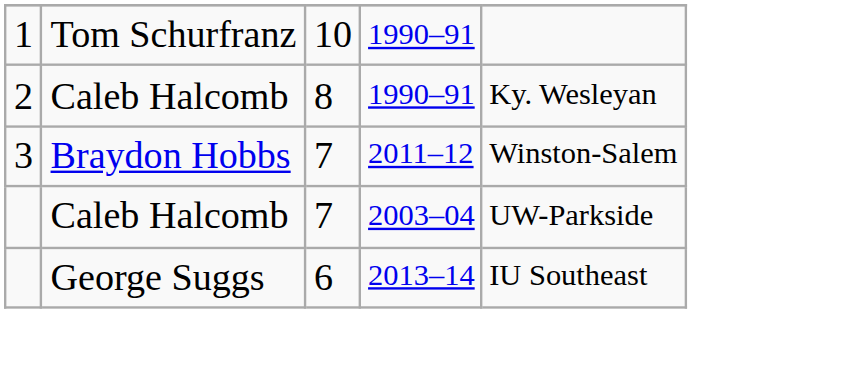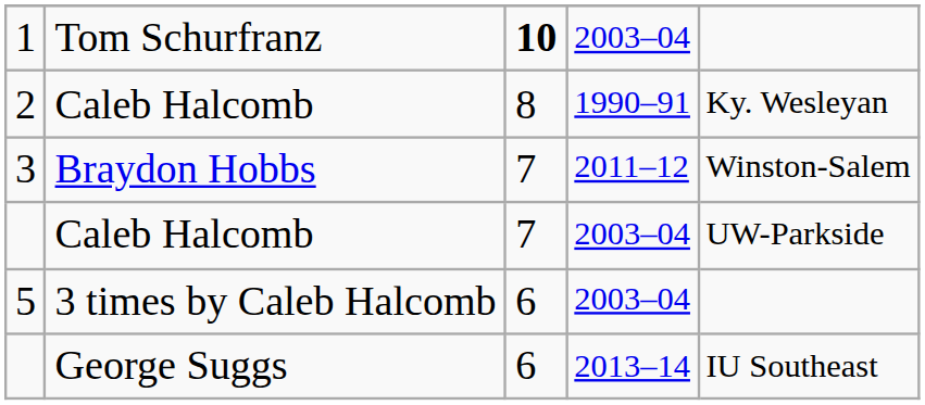 <table class="wikitable">
 <tr>
 </tr>
 <tr>
 <td>1</td>
 <td>Tom Schurfranz</td>
-<td>10</td>
-<td style="font-size:80%;"><a href='#'>1990–91</a></td>
+<td><strong>10</strong></td>
+<td style="font-size:80%;"><a href='#'>2003–04</a></td>
 <td style="font-size:80%;"></td>
 </tr>
 <tr>
 <td>2</td>
 <td>Caleb Halcomb</td>
 <td>8</td>
 <td style="font-size:80%;"><a href='#'>1990–91</a></td>
 <td style="font-size:80%;">Ky. Wesleyan</td>
 </tr>
 <tr>
 <td>3</td>
 <td><a href='#'>Braydon Hobbs</a></td>
 <td>7</td>
 <td style="font-size:80%;"><a href='#'>2011–12</a></td>
 <td style="font-size:80%;">Winston-Salem</td>
 </tr>
 <tr>
 <td></td>
 <td>Caleb Halcomb</td>
 <td>7</td>
 <td style="font-size:80%;"><a href='#'>2003–04</a></td>
 <td style="font-size:80%;">UW-Parkside</td>
 </tr>
 <tr>
+<td>5</td>
+<td>3 times by Caleb Halcomb</td>
+<td>6</td>
+<td style="font-size:80%;"><a href='#'>2003–04</a></td>
+<td style="font-size:80%;"></td>
+</tr>
+<tr>
 <td></td>
 <td>George Suggs</td>
 <td>6</td>
 <td style="font-size:80%;"><a href='#'>2013–14</a></td>
 <td style="font-size:80%;">IU Southeast</td>
 </tr>
 </table>
